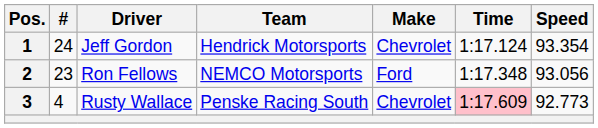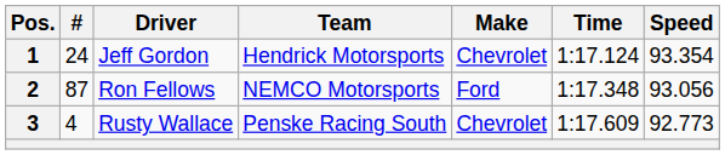 <table class="wikitable" style="font-size:95%">
 <tr>
 <th>Pos.</th>
 <th>#</th>
 <th>Driver</th>
 <th>Team</th>
 <th>Make</th>
 <th>Time</th>
 <th>Speed</th>
 </tr>
 <tr>
 <th>1</th>
 <td>24</td>
 <td><a href='#'>Jeff Gordon</a></td>
 <td><a href='#'>Hendrick Motorsports</a></td>
 <td><a href='#'>Chevrolet</a></td>
 <td>1:17.124</td>
 <td>93.354</td>
 </tr>
 <tr>
 <th>2</th>
-<td>23</td>
+<td>87</td>
 <td><a href='#'>Ron Fellows</a></td>
 <td><a href='#'>NEMCO Motorsports</a></td>
 <td><a href='#'>Ford</a></td>
 <td>1:17.348</td>
 <td>93.056</td>
 </tr>
 <tr>
 <th>3</th>
 <td>4</td>
 <td><a href='#'>Rusty Wallace</a></td>
 <td><a href='#'>Penske Racing South</a></td>
 <td><a href='#'>Chevrolet</a></td>
-<td style="background: pink;">1:17.609</td>
+<td>1:17.609</td>
 <td>92.773</td>
 </tr>
 <tr>
 <th colspan="7"></th>
 </tr>
 </table>
